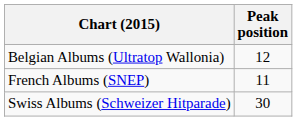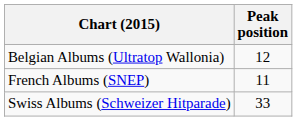 <table class="wikitable sortable">
 <tr>
 <th>Chart (2015)</th>
 <th>Peak<br>position</th>
 </tr>
 <tr>
 <td>Belgian Albums (<a href='#'>Ultratop</a> Wallonia)</td>
 <td align="center">12</td>
 </tr>
 <tr>
 <td>French Albums (<a href='#'>SNEP</a>)</td>
 <td align="center">11</td>
 </tr>
 <tr>
 <td>Swiss Albums (<a href='#'>Schweizer Hitparade</a>)</td>
-<td align="center">30</td>
+<td align="center">33</td>
 </tr>
 </table>
